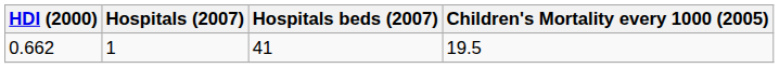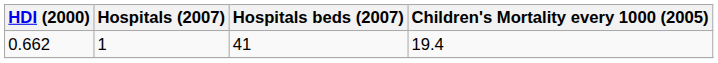 <table class="wikitable" border="1">
 <tr>
 <th><a href='#'>HDI</a> (2000)</th>
 <th>Hospitals (2007)</th>
 <th>Hospitals beds (2007)</th>
 <th>Children's Mortality every 1000 (2005)</th>
 </tr>
 <tr>
 <td>0.662</td>
 <td>1</td>
 <td>41</td>
-<td>19.5</td>
+<td>19.4</td>
 </tr>
 <tr>
 </tr>
 </table>
